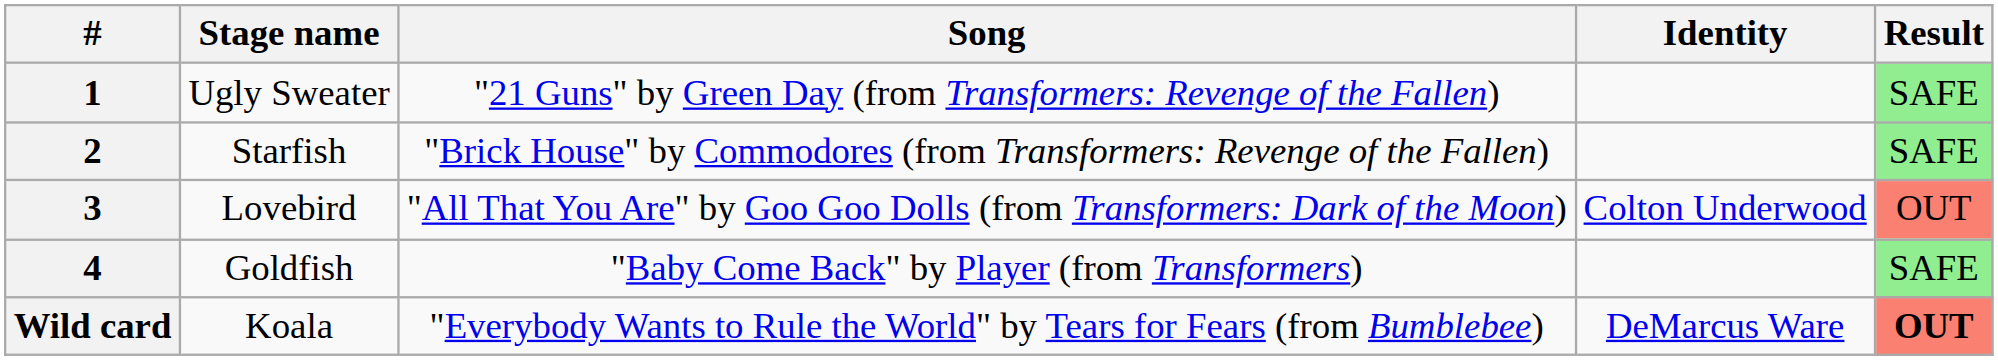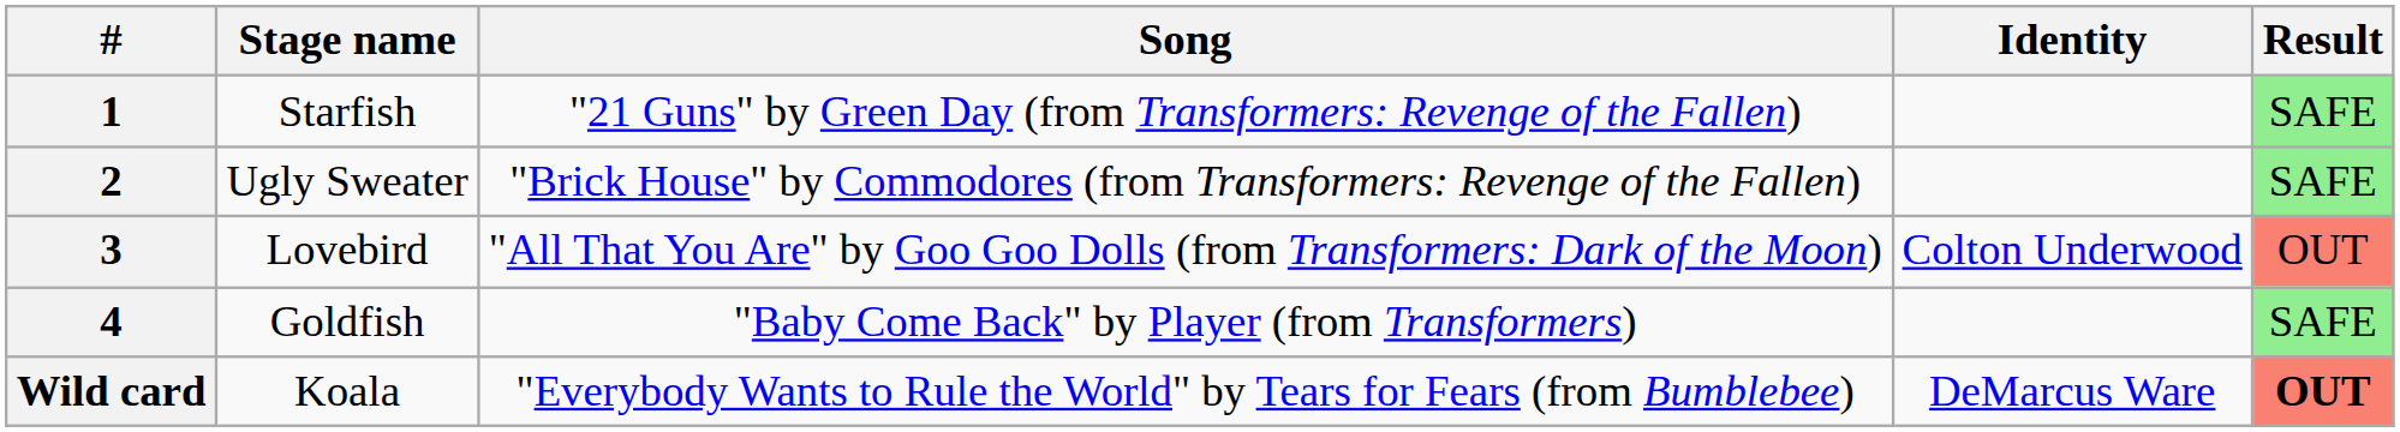 <table class="wikitable plainrowheaders"style="text-align: center;">
 <tr>
 <th>#</th>
 <th>Stage name</th>
 <th>Song</th>
 <th>Identity</th>
 <th>Result</th>
 </tr>
 <tr>
 <th>1</th>
-<td>Ugly Sweater</td>
+<td>Starfish</td>
 <td>"<a href='#'>21 Guns</a>" by <a href='#'>Green Day</a> (from <em><a href='#'>Transformers: Revenge of the Fallen</a></em>)</td>
 <td></td>
 <td bgcolor=lightgreen>SAFE</td>
 </tr>
 <tr>
 <th>2</th>
-<td>Starfish</td>
+<td>Ugly Sweater</td>
 <td>"<a href='#'>Brick House</a>" by <a href='#'>Commodores</a> (from <em>Transformers: Revenge of the Fallen</em>)</td>
 <td></td>
 <td bgcolor=lightgreen>SAFE</td>
 </tr>
 <tr>
 <th>3</th>
 <td>Lovebird</td>
 <td>"<a href='#'>All That You Are</a>" by <a href='#'>Goo Goo Dolls</a> (from <em><a href='#'>Transformers: Dark of the Moon</a></em>)</td>
 <td><a href='#'>Colton Underwood</a></td>
 <td bgcolor=salmon>OUT</td>
 </tr>
 <tr>
 <th>4</th>
 <td>Goldfish</td>
 <td>"<a href='#'>Baby Come Back</a>" by <a href='#'>Player</a> (from <em><a href='#'>Transformers</a></em>)</td>
 <td></td>
 <td bgcolor=lightgreen>SAFE</td>
 </tr>
 <tr>
 <th>Wild card</th>
 <td>Koala</td>
 <td>"<a href='#'>Everybody Wants to Rule the World</a>" by <a href='#'>Tears for Fears</a> (from <em><a href='#'>Bumblebee</a></em>)</td>
 <td><a href='#'>DeMarcus Ware</a></td>
 <td bgcolor=salmon><strong>OUT</strong></td>
 </tr>
 </table>
